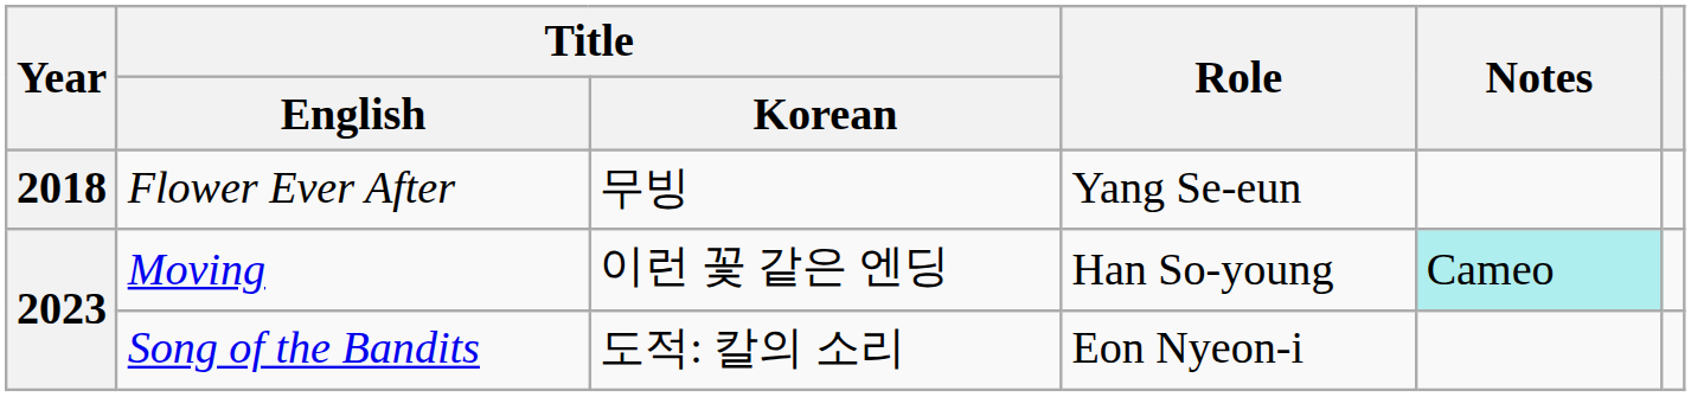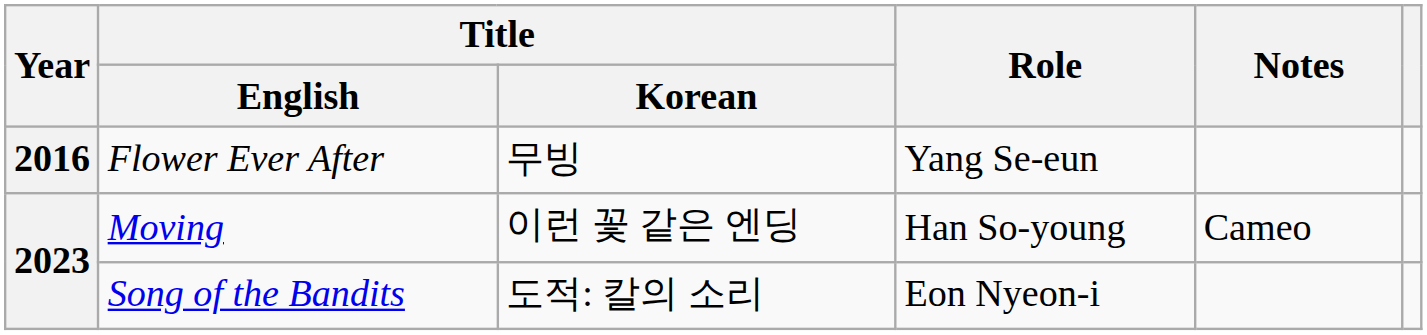 <table class="wikitable sortable plainrowheaders">
 <tr>
 <th scope="col" rowspan="2">Year</th>
 <th scope="col" colspan="2">Title</th>
 <th scope="col" rowspan="2" style="width:7.4em;">Role</th>
 <th scope="col" rowspan="2" style="width:5em;">Notes</th>
 <th scope="col" rowspan="2" class="unsortable"></th>
 </tr>
 <tr>
 <th scope="col" style="width:10em;">English</th>
 <th scope="col" style="width:10em;">Korean</th>
 </tr>
 <tr>
-<th scope="row">2018</th>
+<th scope="row">2016</th>
 <td><em>Flower Ever After</em></td>
 <td>무빙</td>
 <td>Yang Se-eun</td>
 <td></td>
 <td style="text-align:center"></td>
 </tr>
 <tr>
 <th rowspan="2" scope="row">2023</th>
 <td><em><a href='#'>Moving</a></em></td>
 <td>이런 꽃 같은 엔딩</td>
 <td>Han So-young</td>
-<td style="background: paleturquoise;">Cameo</td>
+<td>Cameo</td>
 <td style="text-align:center"></td>
 </tr>
 <tr>
 <td><em><a href='#'>Song of the Bandits</a></em></td>
 <td>도적: 칼의 소리</td>
 <td>Eon Nyeon-i</td>
 <td></td>
 <td style="text-align:center"></td>
 </tr>
 </table>
